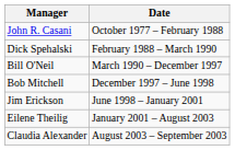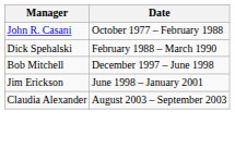 <table class="wikitable floatright" style="font-size: 91%">
 <tr>
 <th>Manager</th>
 <th>Date</th>
 </tr>
 <tr>
 <td><a href='#'>John R. Casani</a></td>
 <td>October 1977 – February 1988</td>
 </tr>
 <tr>
 <td>Dick Spehalski</td>
 <td>February 1988 – March 1990</td>
 </tr>
 <tr>
-<td>Bill O'Neil</td>
-<td>March 1990 – December 1997</td>
-</tr>
-<tr>
 <td>Bob Mitchell</td>
 <td>December 1997 – June 1998</td>
 </tr>
 <tr>
 <td>Jim Erickson</td>
 <td>June 1998 – January 2001</td>
 </tr>
 <tr>
-<td>Eilene Theilig</td>
-<td>January 2001 – August 2003</td>
-</tr>
-<tr>
 <td>Claudia Alexander</td>
 <td>August 2003 – September 2003</td>
 </tr>
 </table>
